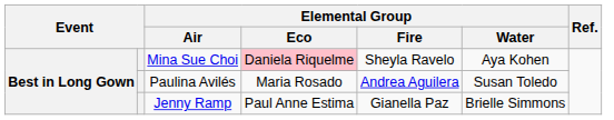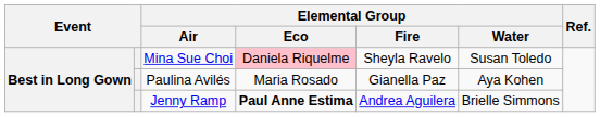 <table class="wikitable" style="font-size: 95%;">
 <tr>
 <th colspan=2 rowspan="2" scope="row">Event</th>
 <th colspan="4">Elemental Group</th>
 <th rowspan="2" scope="row">Ref.</th>
 </tr>
 <tr>
 <th>Air</th>
 <th>Eco</th>
 <th>Fire</th>
 <th>Water</th>
 </tr>
 <tr>
 <th rowspan="3">Best in Long Gown</th>
 <th></th>
 <td align="center"><a href='#'>Mina Sue Choi</a><br></td>
 <td align="center" style="background: pink;">Daniela Riquelme<br></td>
 <td align="center">Sheyla Ravelo<br></td>
-<td align="center">Aya Kohen<br></td>
+<td align="center">Susan Toledo<br></td>
 <td rowspan="3"></td>
 </tr>
 <tr>
 <th></th>
 <td align="center">Paulina Avilés<br></td>
 <td align="center">Maria Rosado<br></td>
-<td align="center"><a href='#'>Andrea Aguilera</a><br></td>
-<td align="center">Susan Toledo<br></td>
+<td align="center">Gianella Paz<br></td>
+<td align="center">Aya Kohen<br></td>
 </tr>
 <tr>
 <th></th>
 <td align="center"><a href='#'>Jenny Ramp</a><br></td>
-<td align="center">Paul Anne Estima<br></td>
-<td align="center">Gianella Paz<br></td>
+<td align="center"><strong>Paul Anne Estima<br></strong></td>
+<td align="center"><a href='#'>Andrea Aguilera</a><br></td>
 <td align="center">Brielle Simmons<br></td>
 </tr>
 </table>
